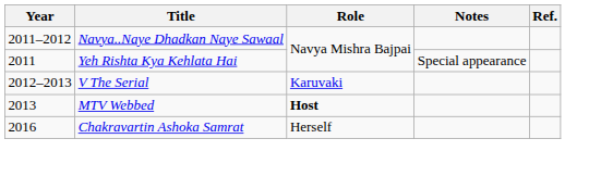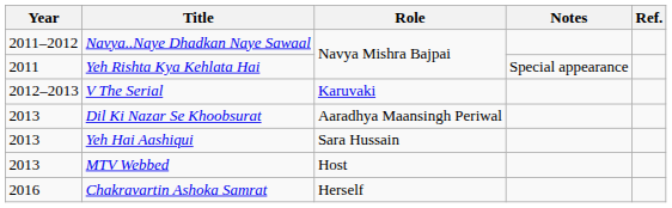 <table class="wikitable sortable">
 <tr>
 <th>Year</th>
 <th>Title</th>
 <th>Role</th>
 <th class="unsortable">Notes</th>
 <th class="unsortable">Ref.</th>
 </tr>
 <tr>
 <td>2011–2012</td>
 <td><em><a href='#'>Navya..Naye Dhadkan Naye Sawaal</a></em></td>
 <td rowspan="2">Navya Mishra Bajpai</td>
 <td></td>
 <td></td>
 </tr>
 <tr>
 <td>2011</td>
 <td><em><a href='#'>Yeh Rishta Kya Kehlata Hai</a></em></td>
 <td>Special appearance</td>
 <td></td>
 </tr>
 <tr>
 <td>2012–2013</td>
 <td><em><a href='#'>V The Serial</a></em></td>
 <td><a href='#'>Karuvaki</a></td>
 <td></td>
 <td></td>
 </tr>
 <tr>
 <td>2013</td>
+<td><em><a href='#'>Dil Ki Nazar Se Khoobsurat</a></em></td>
+<td>Aaradhya Maansingh Periwal</td>
+<td></td>
+<td></td>
+</tr>
+<tr>
+<td>2013</td>
+<td><em><a href='#'>Yeh Hai Aashiqui</a></em></td>
+<td>Sara Hussain</td>
+<td></td>
+<td></td>
+</tr>
+<tr>
+<td>2013</td>
 <td><em><a href='#'>MTV Webbed</a></em></td>
-<td><strong>Host</strong></td>
+<td>Host</td>
 <td></td>
 <td></td>
 </tr>
 <tr>
 <td>2016</td>
 <td><em><a href='#'>Chakravartin Ashoka Samrat</a></em></td>
 <td>Herself</td>
 <td></td>
 <td></td>
 </tr>
 </table>
